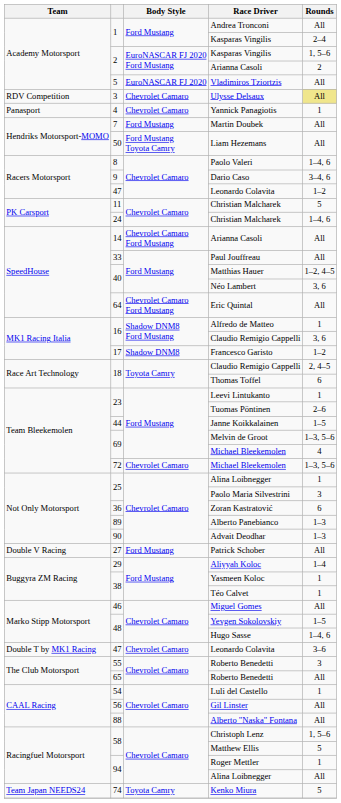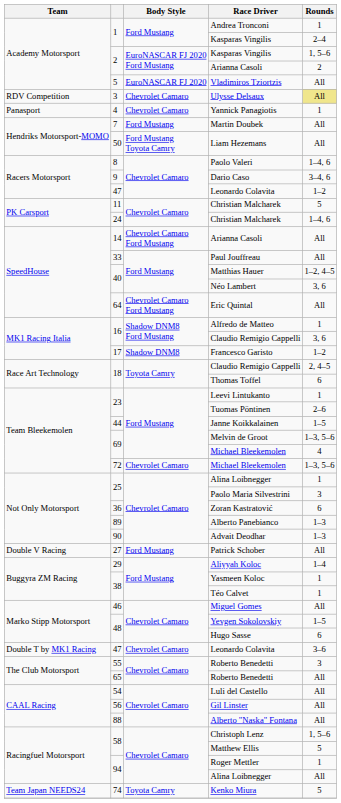 <table class="wikitable" style="font-size: 85%">
 <tr>
 <th>Team</th>
 <th></th>
 <th>Body Style</th>
 <th>Race Driver</th>
 <th>Rounds</th>
 </tr>
 <tr>
 <td rowspan=5> Academy Motorsport</td>
 <td rowspan=2>1</td>
 <td rowspan=2><a href='#'>Ford Mustang</a></td>
 <td> Andrea Tronconi</td>
-<td align="center">All</td>
+<td align="center">1</td>
 </tr>
 <tr>
 <td> Kasparas Vingilis</td>
 <td align="center">2–4</td>
 </tr>
 <tr>
 <td rowspan=2>2</td>
 <td rowspan=2><a href='#'>EuroNASCAR FJ 2020</a> <small></small><br><a href='#'>Ford Mustang</a> <small></small></td>
 <td> Kasparas Vingilis</td>
 <td align="center">1, 5–6</td>
 </tr>
 <tr>
 <td> Arianna Casoli</td>
 <td align="center">2</td>
 </tr>
 <tr>
 <td>5</td>
 <td><a href='#'>EuroNASCAR FJ 2020</a></td>
 <td> <a href='#'>Vladimiros Tziortzis</a></td>
 <td align="center">All</td>
 </tr>
 <tr>
 <td> RDV Competition</td>
 <td>3</td>
 <td><a href='#'>Chevrolet Camaro</a></td>
 <td> <a href='#'>Ulysse Delsaux</a></td>
 <td align="center" style="background: khaki;">All</td>
 </tr>
 <tr>
 <td> Panasport</td>
 <td>4</td>
 <td><a href='#'>Chevrolet Camaro</a></td>
 <td> Yannick Panagiotis</td>
 <td align="center">1</td>
 </tr>
 <tr>
 <td rowspan=2> Hendriks Motorsport-<a href='#'>MOMO</a></td>
 <td>7</td>
 <td><a href='#'>Ford Mustang</a></td>
 <td> Martin Doubek</td>
 <td align="center">All</td>
 </tr>
 <tr>
 <td>50</td>
 <td><a href='#'>Ford Mustang</a> <small></small><br><a href='#'>Toyota Camry</a> <small></small></td>
 <td> Liam Hezemans</td>
 <td align="center">All</td>
 </tr>
 <tr>
 <td rowspan=3> Racers Motorsport</td>
 <td>8</td>
 <td rowspan=3><a href='#'>Chevrolet Camaro</a></td>
 <td> Paolo Valeri</td>
 <td align="center">1–4, 6</td>
 </tr>
 <tr>
 <td>9</td>
 <td> Dario Caso</td>
 <td align="center">3–4, 6</td>
 </tr>
 <tr>
 <td>47</td>
 <td> Leonardo Colavita</td>
 <td align="center">1–2</td>
 </tr>
 <tr>
 <td rowspan=2> <a href='#'>PK Carsport</a></td>
 <td>11</td>
 <td rowspan=2><a href='#'>Chevrolet Camaro</a></td>
 <td> Christian Malcharek</td>
 <td align="center">5</td>
 </tr>
 <tr>
 <td>24</td>
 <td> Christian Malcharek</td>
 <td align="center">1–4, 6</td>
 </tr>
 <tr>
 <td rowspan=5> <a href='#'>SpeedHouse</a></td>
 <td>14</td>
 <td><a href='#'>Chevrolet Camaro</a> <small></small><br><a href='#'>Ford Mustang</a> <small></small></td>
 <td> Arianna Casoli</td>
 <td align="center">All</td>
 </tr>
 <tr>
 <td>33</td>
 <td rowspan=3><a href='#'>Ford Mustang</a></td>
 <td> Paul Jouffreau</td>
 <td align="center">All</td>
 </tr>
 <tr>
 <td rowspan=2>40</td>
 <td> Matthias Hauer</td>
 <td align="center">1–2, 4–5</td>
 </tr>
 <tr>
 <td> Néo Lambert</td>
 <td align="center">3, 6</td>
 </tr>
 <tr>
 <td>64</td>
 <td><a href='#'>Chevrolet Camaro</a> <small></small><br><a href='#'>Ford Mustang</a> <small></small></td>
 <td> Eric Quintal</td>
 <td align="center">All</td>
 </tr>
 <tr>
 <td rowspan=3> <a href='#'>MK1 Racing Italia</a></td>
 <td rowspan=2>16</td>
 <td rowspan=2><a href='#'>Shadow DNM8</a> <small></small><br><a href='#'>Ford Mustang</a> <small></small></td>
 <td> Alfredo de Matteo</td>
 <td align="center">1</td>
 </tr>
 <tr>
 <td> Claudio Remigio Cappelli</td>
 <td align="center">3, 6</td>
 </tr>
 <tr>
 <td>17</td>
 <td><a href='#'>Shadow DNM8</a></td>
 <td> Francesco Garisto</td>
 <td align="center">1–2</td>
 </tr>
 <tr>
 <td rowspan=2> Race Art Technology</td>
 <td rowspan=2>18</td>
 <td rowspan=2><a href='#'>Toyota Camry</a></td>
 <td> Claudio Remigio Cappelli</td>
 <td align="center">2, 4–5</td>
 </tr>
 <tr>
 <td> Thomas Toffel</td>
 <td align="center">6</td>
 </tr>
 <tr>
 <td rowspan=6> Team Bleekemolen</td>
 <td rowspan=2>23</td>
 <td rowspan=5><a href='#'>Ford Mustang</a></td>
 <td> Leevi Lintukanto</td>
 <td align="center">1</td>
 </tr>
 <tr>
 <td> Tuomas Pöntinen</td>
 <td align="center">2–6</td>
 </tr>
 <tr>
 <td>44</td>
 <td> Janne Koikkalainen</td>
 <td align="center">1–5</td>
 </tr>
 <tr>
 <td rowspan=2>69</td>
 <td> Melvin de Groot</td>
 <td align="center">1–3, 5–6</td>
 </tr>
 <tr>
 <td> <a href='#'>Michael Bleekemolen</a></td>
 <td align="center">4</td>
 </tr>
 <tr>
 <td>72</td>
 <td><a href='#'>Chevrolet Camaro</a></td>
 <td> <a href='#'>Michael Bleekemolen</a></td>
 <td align="center">1–3, 5–6</td>
 </tr>
 <tr>
 <td rowspan=5> Not Only Motorsport</td>
 <td rowspan=2>25</td>
 <td rowspan=5><a href='#'>Chevrolet Camaro</a></td>
 <td> Alina Loibnegger</td>
 <td align="center">1</td>
 </tr>
 <tr>
 <td> Paolo Maria Silvestrini</td>
 <td align="center">3</td>
 </tr>
 <tr>
 <td>36</td>
 <td> Zoran Kastratović</td>
 <td align="center">6</td>
 </tr>
 <tr>
 <td>89</td>
 <td> Alberto Panebianco</td>
 <td align="center">1–3</td>
 </tr>
 <tr>
 <td>90</td>
 <td> Advait Deodhar</td>
 <td align="center">1–3</td>
 </tr>
 <tr>
 <td> Double V Racing</td>
 <td>27</td>
 <td><a href='#'>Ford Mustang</a></td>
 <td> Patrick Schober</td>
 <td align="center">All</td>
 </tr>
 <tr>
 <td rowspan=3> Buggyra ZM Racing</td>
 <td>29</td>
 <td rowspan=3><a href='#'>Ford Mustang</a></td>
 <td> <a href='#'>Aliyyah Koloc</a></td>
 <td align="center">1–4</td>
 </tr>
 <tr>
 <td rowspan=2>38</td>
 <td> Yasmeen Koloc</td>
 <td align="center">1</td>
 </tr>
 <tr>
 <td> Téo Calvet</td>
 <td align="center">1</td>
 </tr>
 <tr>
 <td rowspan=3> Marko Stipp Motorsport</td>
 <td>46</td>
 <td rowspan=3><a href='#'>Chevrolet Camaro</a></td>
 <td> <a href='#'>Miguel Gomes</a></td>
 <td align="center">All</td>
 </tr>
 <tr>
 <td rowspan=2>48</td>
 <td> <a href='#'>Yevgen Sokolovskiy</a></td>
 <td align="center">1–5</td>
 </tr>
 <tr>
 <td> Hugo Sasse</td>
-<td align="center">1–4, 6</td>
+<td align="center">6</td>
 </tr>
 <tr>
 <td> Double T by <a href='#'>MK1 Racing</a></td>
 <td>47</td>
 <td><a href='#'>Chevrolet Camaro</a></td>
 <td> Leonardo Colavita</td>
 <td align="center">3–6</td>
 </tr>
 <tr>
 <td rowspan=2> The Club Motorsport</td>
 <td>55</td>
 <td rowspan=2><a href='#'>Chevrolet Camaro</a></td>
 <td> Roberto Benedetti</td>
 <td align="center">3</td>
 </tr>
 <tr>
 <td>65</td>
 <td> Roberto Benedetti</td>
 <td align="center">All</td>
 </tr>
 <tr>
 <td rowspan=3> <a href='#'>CAAL Racing</a></td>
 <td>54</td>
 <td rowspan=3><a href='#'>Chevrolet Camaro</a></td>
 <td> Luli del Castello</td>
-<td align="center">1</td>
+<td align="center">All</td>
 </tr>
 <tr>
 <td>56</td>
 <td> <a href='#'>Gil Linster</a></td>
 <td align="center">All</td>
 </tr>
 <tr>
 <td>88</td>
 <td> <a href='#'>Alberto "Naska" Fontana</a></td>
 <td align="center">All</td>
 </tr>
 <tr>
 <td rowspan=4> Racingfuel Motorsport</td>
 <td rowspan=2>58</td>
 <td rowspan=4><a href='#'>Chevrolet Camaro</a></td>
 <td> Christoph Lenz</td>
 <td align="center">1, 5–6</td>
 </tr>
 <tr>
 <td> Matthew Ellis</td>
 <td align="center">5</td>
 </tr>
 <tr>
 <td rowspan=2>94</td>
 <td> Roger Mettler</td>
 <td align="center">1</td>
 </tr>
 <tr>
 <td> Alina Loibnegger</td>
 <td align="center">All</td>
 </tr>
 <tr>
 <td> <a href='#'>Team Japan NEEDS24</a></td>
 <td>74</td>
 <td><a href='#'>Toyota Camry</a></td>
 <td> <a href='#'>Kenko Miura</a></td>
 <td align="center">5</td>
 </tr>
 <tr>
 </tr>
 </table>
